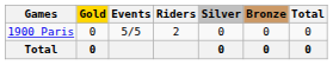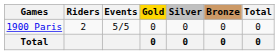 <table class="wikitable sortable" style="text-align:center">
 <tr>
 <th>Games</th>
+<th>Riders</th>
+<th>Events</th>
 <th style="background-color:gold;">Gold</th>
-<th>Events</th>
-<th>Riders</th>
 <th style="background-color:silver;">Silver</th>
 <th style="background-color:#c96;">Bronze</th>
 <th>Total</th>
 </tr>
 <tr>
 <td align=left><a href='#'>1900 Paris</a></td>
+<td>2</td>
+<td>5/5</td>
 <td>0</td>
-<td>5/5</td>
-<td>2</td>
 <td>0</td>
 <td>0</td>
 <td>0</td>
 </tr>
 <tr>
 <th>Total</th>
-<th>0</th>
 <th></th>
 <th></th>
 <th>0</th>
 <th>0</th>
 <th>0</th>
+<th>0</th>
 </tr>
 </table>
